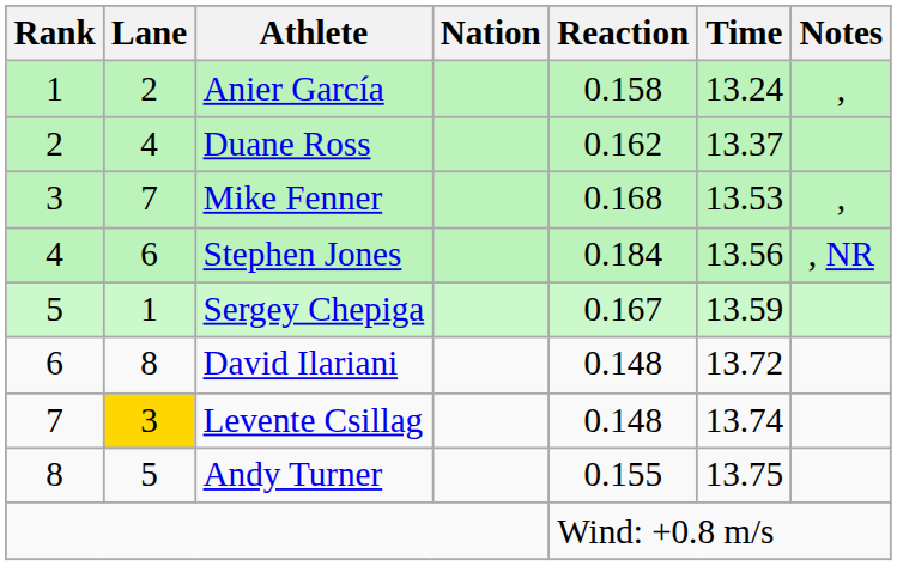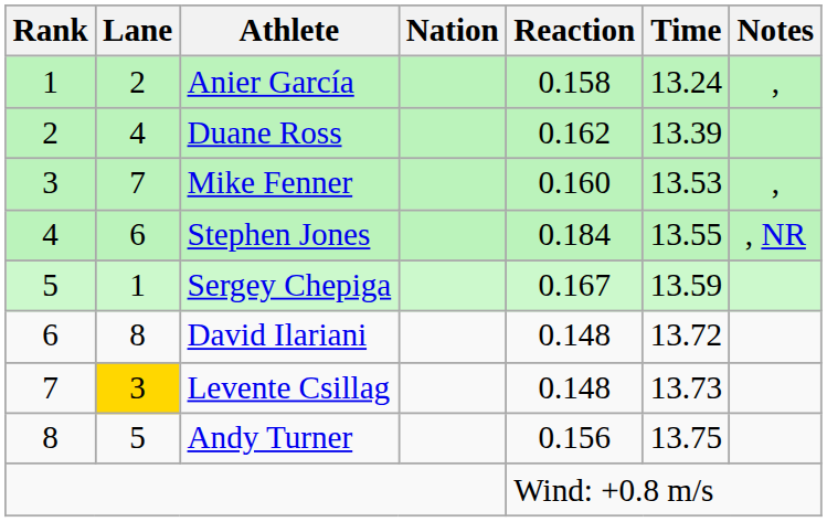 <table class="wikitable sortable" style="text-align:center">
 <tr>
 <th>Rank</th>
 <th>Lane</th>
 <th>Athlete</th>
 <th>Nation</th>
 <th>Reaction</th>
 <th>Time</th>
 <th>Notes</th>
 </tr>
 <tr bgcolor=bbf3bb>
 <td>1</td>
 <td>2</td>
 <td align=left><a href='#'>Anier García</a></td>
 <td align=left></td>
 <td>0.158</td>
 <td>13.24</td>
 <td>, </td>
 </tr>
 <tr bgcolor=bbf3bb>
 <td>2</td>
 <td>4</td>
 <td align=left><a href='#'>Duane Ross</a></td>
 <td align=left></td>
 <td>0.162</td>
-<td>13.37</td>
+<td>13.39</td>
 <td></td>
 </tr>
 <tr bgcolor=bbf3bb>
 <td>3</td>
 <td>7</td>
 <td align=left><a href='#'>Mike Fenner</a></td>
 <td align=left></td>
-<td>0.168</td>
+<td>0.160</td>
 <td>13.53</td>
 <td>, </td>
 </tr>
 <tr bgcolor=bbf3bb>
 <td>4</td>
 <td>6</td>
 <td align=left><a href='#'>Stephen Jones</a></td>
 <td align=left></td>
 <td>0.184</td>
-<td>13.56</td>
+<td>13.55</td>
 <td>, <a href='#'>NR</a></td>
 </tr>
 <tr bgcolor=ccf9cc>
 <td>5</td>
 <td>1</td>
 <td align=left><a href='#'>Sergey Chepiga</a></td>
 <td align=left></td>
 <td>0.167</td>
 <td>13.59</td>
 <td></td>
 </tr>
 <tr>
 <td>6</td>
 <td>8</td>
 <td align=left><a href='#'>David Ilariani</a></td>
 <td align=left></td>
 <td>0.148</td>
 <td>13.72</td>
 <td></td>
 </tr>
 <tr>
 <td>7</td>
 <td style="background: gold;">3</td>
 <td align=left><a href='#'>Levente Csillag</a></td>
 <td align=left></td>
 <td>0.148</td>
-<td>13.74</td>
+<td>13.73</td>
 <td></td>
 </tr>
 <tr>
 <td>8</td>
 <td>5</td>
 <td align=left><a href='#'>Andy Turner</a></td>
 <td align=left></td>
-<td>0.155</td>
+<td>0.156</td>
 <td>13.75</td>
 <td></td>
 </tr>
 <tr class="sortbottom">
 <td colspan=4></td>
 <td colspan="3" style="text-align:left;">Wind: +0.8 m/s</td>
 </tr>
 </table>
